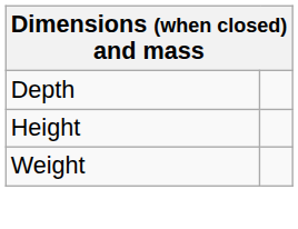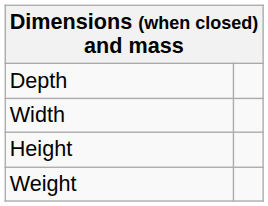 <table class="wikitable" style="float:right; margin-left:1em;">
 <tr>
 <th colspan=2>Dimensions <small>(when closed)</small> <br>and mass</th>
 </tr>
 <tr>
 <td>Depth</td>
 <td></td>
+</tr>
+<tr>
+<td>Width</td>
+<td style="text-align:right;"></td>
 </tr>
 <tr>
 <td>Height</td>
 <td style="text-align:right;"></td>
 </tr>
 <tr>
 <td>Weight</td>
 <td style="text-align:right;"></td>
 </tr>
 </table>
